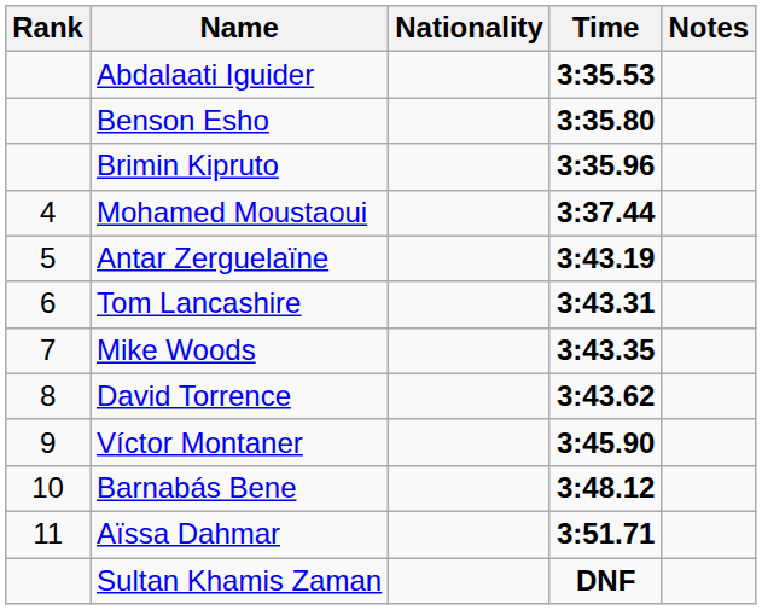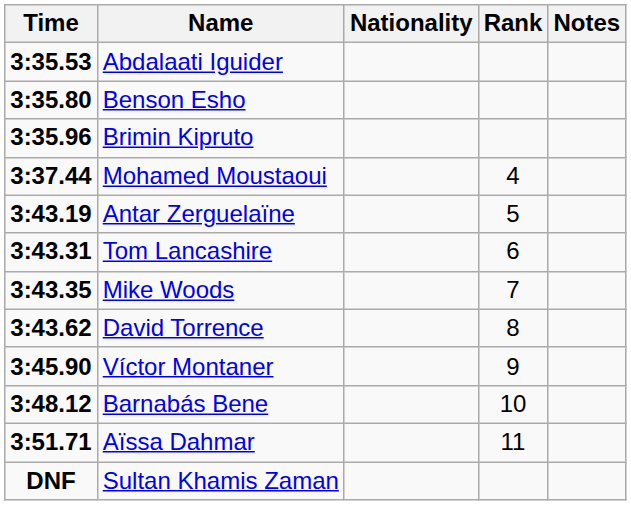 <table class="wikitable sortable" style="text-align:center">
 <tr>
-<th>Rank</th>
+<th>Time</th>
 <th>Name</th>
 <th>Nationality</th>
-<th>Time</th>
+<th>Rank</th>
 <th>Notes</th>
 </tr>
 <tr>
-<td></td>
+<td><strong>3:35.53</strong></td>
 <td align=left><a href='#'>Abdalaati Iguider</a></td>
 <td align=left></td>
-<td><strong>3:35.53</strong></td>
+<td></td>
 <td></td>
 </tr>
 <tr>
-<td></td>
+<td><strong>3:35.80</strong></td>
 <td align=left><a href='#'>Benson Esho</a></td>
 <td align=left></td>
-<td><strong>3:35.80</strong></td>
+<td></td>
 <td></td>
 </tr>
 <tr>
-<td></td>
+<td><strong>3:35.96</strong></td>
 <td align=left><a href='#'>Brimin Kipruto</a></td>
 <td align=left></td>
-<td><strong>3:35.96</strong></td>
+<td></td>
 <td></td>
 </tr>
 <tr>
-<td>4</td>
+<td><strong>3:37.44</strong></td>
 <td align=left><a href='#'>Mohamed Moustaoui</a></td>
 <td align=left></td>
-<td><strong>3:37.44</strong></td>
+<td>4</td>
 <td></td>
 </tr>
 <tr>
-<td>5</td>
+<td><strong>3:43.19</strong></td>
 <td align=left><a href='#'>Antar Zerguelaïne</a></td>
 <td align=left></td>
-<td><strong>3:43.19</strong></td>
+<td>5</td>
 <td></td>
 </tr>
 <tr>
-<td>6</td>
+<td><strong>3:43.31</strong></td>
 <td align=left><a href='#'>Tom Lancashire</a></td>
 <td align=left></td>
-<td><strong>3:43.31</strong></td>
+<td>6</td>
 <td></td>
 </tr>
 <tr>
-<td>7</td>
+<td><strong>3:43.35</strong></td>
 <td align=left><a href='#'>Mike Woods</a></td>
 <td align=left></td>
-<td><strong>3:43.35</strong></td>
+<td>7</td>
 <td></td>
 </tr>
 <tr>
-<td>8</td>
+<td><strong>3:43.62</strong></td>
 <td align=left><a href='#'>David Torrence</a></td>
 <td align=left></td>
-<td><strong>3:43.62</strong></td>
+<td>8</td>
 <td></td>
 </tr>
 <tr>
-<td>9</td>
+<td><strong>3:45.90</strong></td>
 <td align=left><a href='#'>Víctor Montaner</a></td>
 <td align=left></td>
-<td><strong>3:45.90</strong></td>
+<td>9</td>
 <td></td>
 </tr>
 <tr>
-<td>10</td>
+<td><strong>3:48.12</strong></td>
 <td align=left><a href='#'>Barnabás Bene</a></td>
 <td align=left></td>
-<td><strong>3:48.12</strong></td>
+<td>10</td>
 <td></td>
 </tr>
 <tr>
-<td>11</td>
+<td><strong>3:51.71</strong></td>
 <td align=left><a href='#'>Aïssa Dahmar</a></td>
 <td align=left></td>
-<td><strong>3:51.71</strong></td>
+<td>11</td>
 <td></td>
 </tr>
 <tr>
-<td></td>
+<td><strong>DNF</strong></td>
 <td align=left><a href='#'>Sultan Khamis Zaman</a></td>
 <td align=left></td>
-<td><strong>DNF</strong></td>
+<td></td>
 <td></td>
 </tr>
 </table>
